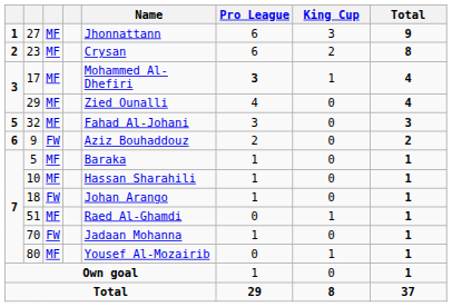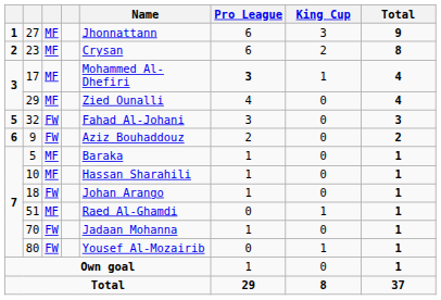 <table class="wikitable" style="text-align:center">
 <tr>
 <th width=15></th>
 <th width=15></th>
 <th width=15></th>
 <th width=15></th>
 <th width=145>Name</th>
 <th width=80><a href='#'>Pro League</a></th>
 <th width=80><a href='#'>King Cup</a></th>
 <th width=80>Total</th>
 </tr>
 <tr>
 <td><strong>1</strong></td>
 <td>27</td>
 <td><a href='#'>MF</a></td>
 <td></td>
 <td align=left><a href='#'>Jhonnattann</a></td>
 <td>6</td>
 <td>3</td>
 <td><strong>9</strong></td>
 </tr>
 <tr>
 <td><strong>2</strong></td>
 <td>23</td>
 <td><a href='#'>MF</a></td>
 <td></td>
 <td align=left><a href='#'>Crysan</a></td>
 <td>6</td>
 <td>2</td>
 <td><strong>8</strong></td>
 </tr>
 <tr>
 <td rowspan=2><strong>3</strong></td>
 <td>17</td>
 <td><a href='#'>MF</a></td>
 <td></td>
 <td align=left><a href='#'>Mohammed Al-Dhefiri</a></td>
 <td><strong>3</strong></td>
 <td>1</td>
 <td><strong>4</strong></td>
 </tr>
 <tr>
 <td>29</td>
 <td><a href='#'>MF</a></td>
 <td></td>
 <td align=left><a href='#'>Zied Ounalli</a></td>
 <td>4</td>
 <td>0</td>
 <td><strong>4</strong></td>
 </tr>
 <tr>
 <td><strong>5</strong></td>
 <td>32</td>
-<td><a href='#'>MF</a></td>
+<td><a href='#'>FW</a></td>
 <td></td>
 <td align=left><a href='#'>Fahad Al-Johani</a></td>
 <td>3</td>
 <td>0</td>
 <td><strong>3</strong></td>
 </tr>
 <tr>
 <td><strong>6</strong></td>
 <td>9</td>
 <td><a href='#'>FW</a></td>
 <td></td>
 <td align=left><a href='#'>Aziz Bouhaddouz</a></td>
 <td>2</td>
 <td>0</td>
 <td><strong>2</strong></td>
 </tr>
 <tr>
 <td rowspan=6><strong>7</strong></td>
 <td>5</td>
 <td><a href='#'>MF</a></td>
 <td></td>
 <td align=left><a href='#'>Baraka</a></td>
 <td>1</td>
 <td>0</td>
 <td><strong>1</strong></td>
 </tr>
 <tr>
 <td>10</td>
 <td><a href='#'>MF</a></td>
 <td></td>
 <td align=left><a href='#'>Hassan Sharahili</a></td>
 <td>1</td>
 <td>0</td>
 <td><strong>1</strong></td>
 </tr>
 <tr>
 <td>18</td>
 <td><a href='#'>FW</a></td>
 <td></td>
 <td align=left><a href='#'>Johan Arango</a></td>
 <td>1</td>
 <td>0</td>
 <td><strong>1</strong></td>
 </tr>
 <tr>
 <td>51</td>
 <td><a href='#'>MF</a></td>
 <td></td>
 <td align=left><a href='#'>Raed Al-Ghamdi</a></td>
 <td>0</td>
 <td>1</td>
 <td><strong>1</strong></td>
 </tr>
 <tr>
 <td>70</td>
 <td><a href='#'>FW</a></td>
 <td></td>
 <td align=left><a href='#'>Jadaan Mohanna</a></td>
 <td>1</td>
 <td>0</td>
 <td><strong>1</strong></td>
 </tr>
 <tr>
 <td>80</td>
-<td><a href='#'>MF</a></td>
+<td><a href='#'>FW</a></td>
 <td></td>
 <td align=left><a href='#'>Yousef Al-Mozairib</a></td>
 <td>0</td>
 <td>1</td>
 <td><strong>1</strong></td>
 </tr>
 <tr>
 <td colspan=5><strong>Own goal</strong></td>
 <td>1</td>
 <td>0</td>
 <td><strong>1</strong></td>
 </tr>
 <tr>
 <td colspan=5><strong>Total</strong></td>
 <td><strong>29</strong></td>
 <td><strong>8</strong></td>
 <td><strong>37</strong></td>
 </tr>
 </table>
